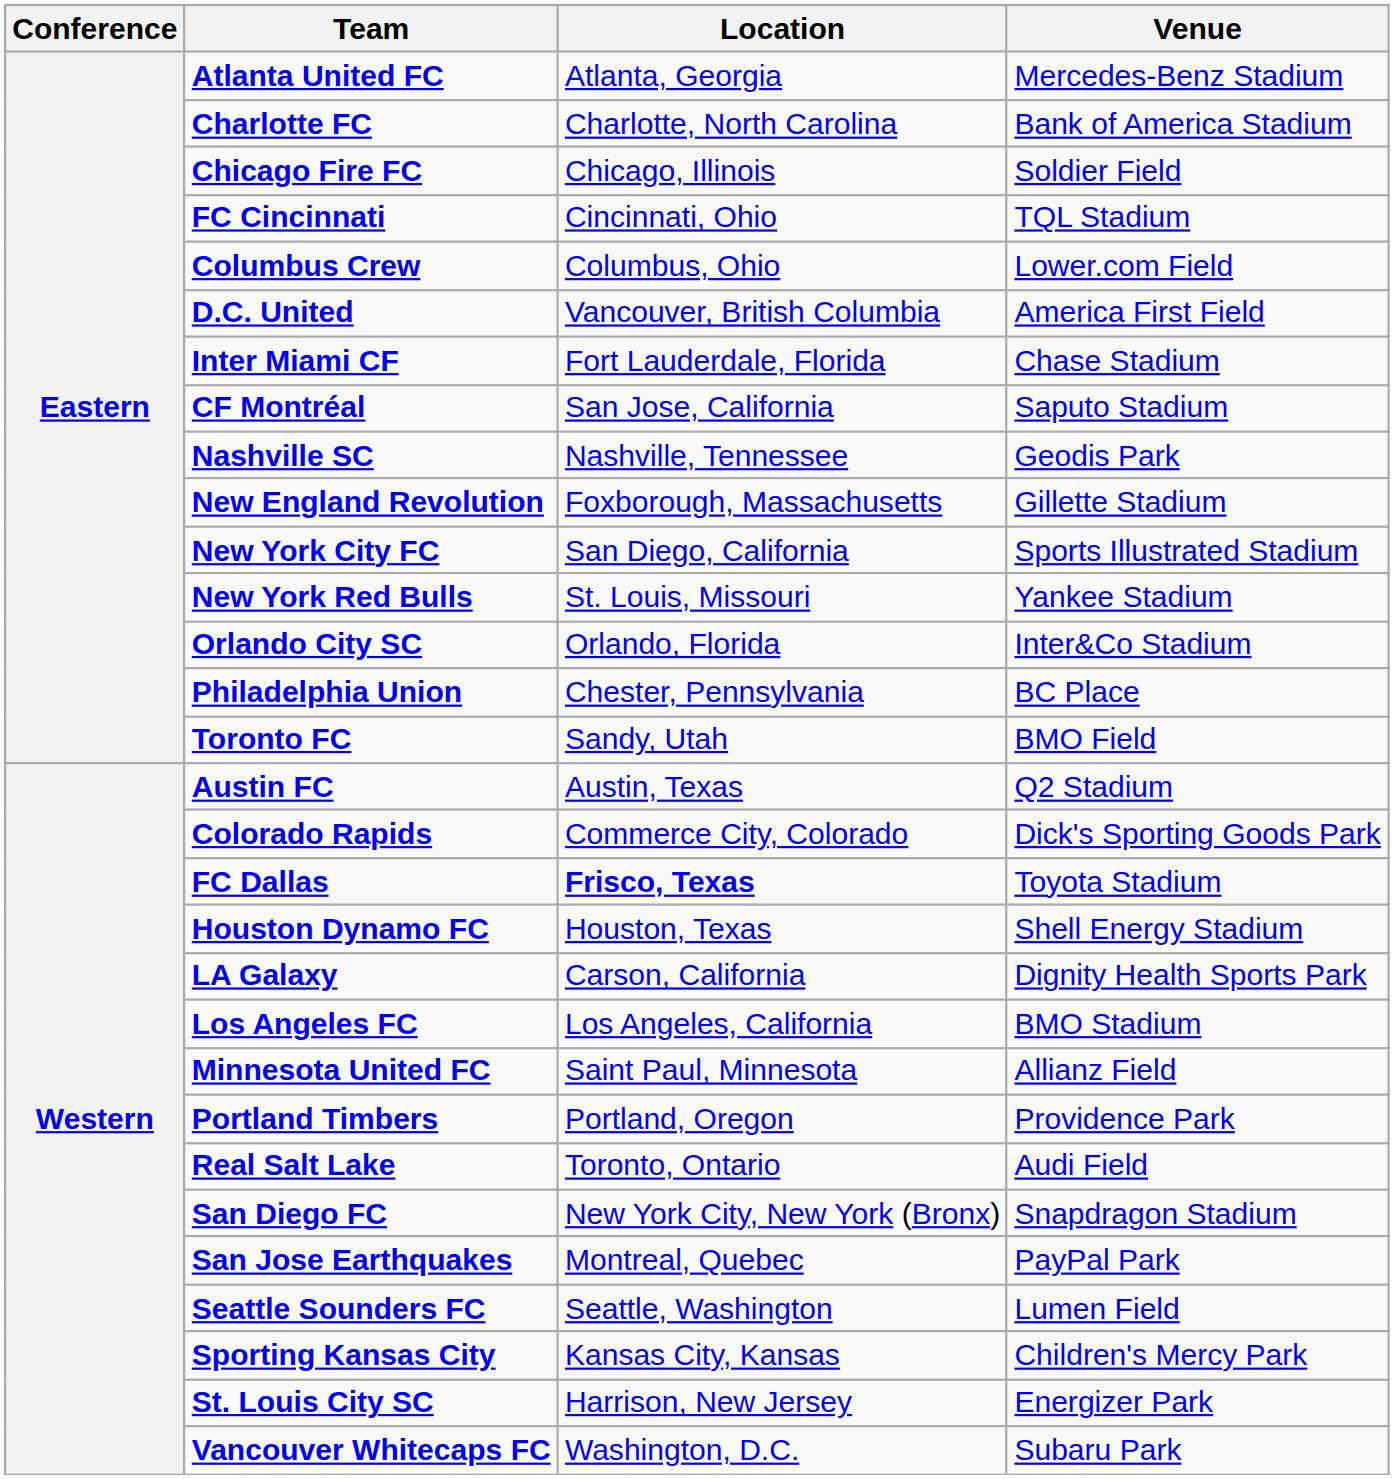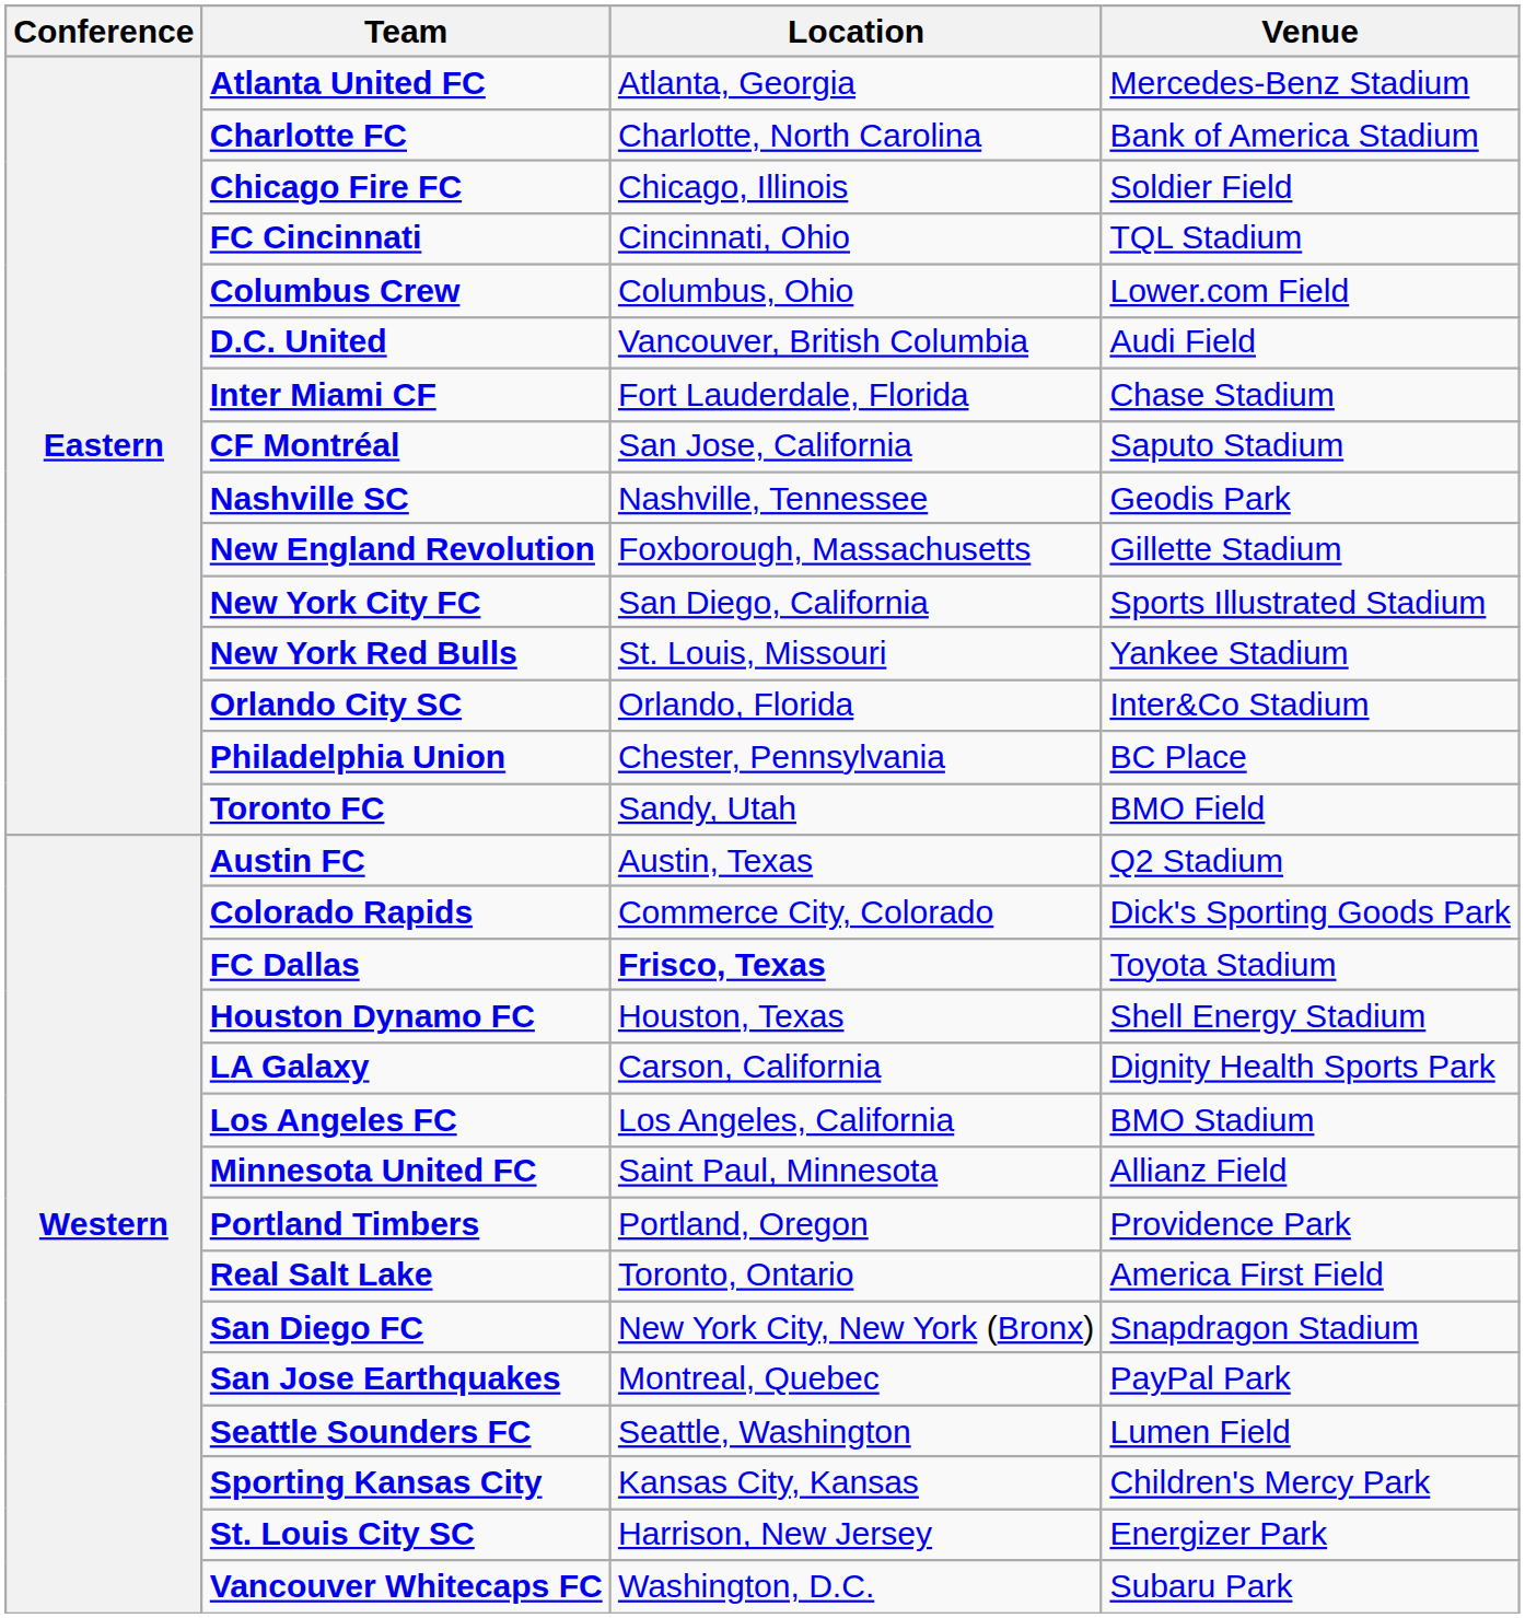 <table class="wikitable" style="font-size:85%">
 <tr>
 <th>Conference</th>
 <th>Team</th>
 <th>Location</th>
 <th>Venue</th>
 </tr>
 <tr>
 <th rowspan="15"><a href='#'>Eastern</a></th>
 <td><strong><a href='#'>Atlanta United FC</a></strong></td>
 <td><a href='#'>Atlanta, Georgia</a></td>
 <td><a href='#'>Mercedes-Benz Stadium</a></td>
 </tr>
 <tr>
 <td><strong><a href='#'>Charlotte FC</a></strong></td>
 <td><a href='#'>Charlotte, North Carolina</a></td>
 <td><a href='#'>Bank of America Stadium</a></td>
 </tr>
 <tr>
 <td><strong><a href='#'>Chicago Fire FC</a></strong></td>
 <td><a href='#'>Chicago, Illinois</a></td>
 <td><a href='#'>Soldier Field</a></td>
 </tr>
 <tr>
 <td><strong><a href='#'>FC Cincinnati</a></strong></td>
 <td><a href='#'>Cincinnati, Ohio</a></td>
 <td><a href='#'>TQL Stadium</a></td>
 </tr>
 <tr>
 <td><strong><a href='#'>Columbus Crew</a></strong></td>
 <td><a href='#'>Columbus, Ohio</a></td>
 <td><a href='#'>Lower.com Field</a></td>
 </tr>
 <tr>
 <td><strong><a href='#'>D.C. United</a></strong></td>
 <td><a href='#'>Vancouver, British Columbia</a></td>
-<td><a href='#'>America First Field</a></td>
+<td><a href='#'>Audi Field</a></td>
 </tr>
 <tr>
 <td><strong><a href='#'>Inter Miami CF</a></strong></td>
 <td><a href='#'>Fort Lauderdale, Florida</a></td>
 <td><a href='#'>Chase Stadium</a></td>
 </tr>
 <tr>
 <td><strong><a href='#'>CF Montréal</a></strong></td>
 <td><a href='#'>San Jose, California</a></td>
 <td><a href='#'>Saputo Stadium</a></td>
 </tr>
 <tr>
 <td><strong><a href='#'>Nashville SC</a></strong></td>
 <td><a href='#'>Nashville, Tennessee</a></td>
 <td><a href='#'>Geodis Park</a></td>
 </tr>
 <tr>
 <td><strong><a href='#'>New England Revolution</a></strong></td>
 <td><a href='#'>Foxborough, Massachusetts</a></td>
 <td><a href='#'>Gillette Stadium</a></td>
 </tr>
 <tr>
 <td><strong><a href='#'>New York City FC</a></strong></td>
 <td><a href='#'>San Diego, California</a></td>
 <td><a href='#'>Sports Illustrated Stadium</a></td>
 </tr>
 <tr>
 <td><strong><a href='#'>New York Red Bulls</a></strong></td>
 <td><a href='#'>St. Louis, Missouri</a></td>
 <td><a href='#'>Yankee Stadium</a></td>
 </tr>
 <tr>
 <td><strong><a href='#'>Orlando City SC</a></strong></td>
 <td><a href='#'>Orlando, Florida</a></td>
 <td><a href='#'>Inter&Co Stadium</a></td>
 </tr>
 <tr>
 <td><strong><a href='#'>Philadelphia Union</a></strong></td>
 <td><a href='#'>Chester, Pennsylvania</a></td>
 <td><a href='#'>BC Place</a></td>
 </tr>
 <tr>
 <td><strong><a href='#'>Toronto FC</a></strong></td>
 <td><a href='#'>Sandy, Utah</a></td>
 <td><a href='#'>BMO Field</a></td>
 </tr>
 <tr>
 <th rowspan="15"><a href='#'>Western</a></th>
 <td><strong><a href='#'>Austin FC</a></strong></td>
 <td><a href='#'>Austin, Texas</a></td>
 <td><a href='#'>Q2 Stadium</a></td>
 </tr>
 <tr>
 <td><strong><a href='#'>Colorado Rapids</a></strong></td>
 <td><a href='#'>Commerce City, Colorado</a></td>
 <td><a href='#'>Dick's Sporting Goods Park</a></td>
 </tr>
 <tr>
 <td><strong><a href='#'>FC Dallas</a></strong></td>
 <td><strong><a href='#'>Frisco, Texas</a></strong></td>
 <td><a href='#'>Toyota Stadium</a></td>
 </tr>
 <tr>
 <td><strong><a href='#'>Houston Dynamo FC</a></strong></td>
 <td><a href='#'>Houston, Texas</a></td>
 <td><a href='#'>Shell Energy Stadium</a></td>
 </tr>
 <tr>
 <td><strong><a href='#'>LA Galaxy</a></strong></td>
 <td><a href='#'>Carson, California</a></td>
 <td><a href='#'>Dignity Health Sports Park</a></td>
 </tr>
 <tr>
 <td><strong><a href='#'>Los Angeles FC</a></strong></td>
 <td><a href='#'>Los Angeles, California</a></td>
 <td><a href='#'>BMO Stadium</a></td>
 </tr>
 <tr>
 <td><strong><a href='#'>Minnesota United FC</a></strong></td>
 <td><a href='#'>Saint Paul, Minnesota</a></td>
 <td><a href='#'>Allianz Field</a></td>
 </tr>
 <tr>
 <td><strong><a href='#'>Portland Timbers</a></strong></td>
 <td><a href='#'>Portland, Oregon</a></td>
 <td><a href='#'>Providence Park</a></td>
 </tr>
 <tr>
 <td><strong><a href='#'>Real Salt Lake</a></strong></td>
 <td><a href='#'>Toronto, Ontario</a></td>
-<td><a href='#'>Audi Field</a></td>
+<td><a href='#'>America First Field</a></td>
 </tr>
 <tr>
 <td><strong><a href='#'>San Diego FC</a></strong></td>
 <td><a href='#'>New York City, New York</a> (<a href='#'>Bronx</a>)</td>
 <td><a href='#'>Snapdragon Stadium</a></td>
 </tr>
 <tr>
 <td><strong><a href='#'>San Jose Earthquakes</a></strong></td>
 <td><a href='#'>Montreal, Quebec</a></td>
 <td><a href='#'>PayPal Park</a></td>
 </tr>
 <tr>
 <td><strong><a href='#'>Seattle Sounders FC</a></strong></td>
 <td><a href='#'>Seattle, Washington</a></td>
 <td><a href='#'>Lumen Field</a></td>
 </tr>
 <tr>
 <td><strong><a href='#'>Sporting Kansas City</a></strong></td>
 <td><a href='#'>Kansas City, Kansas</a></td>
 <td><a href='#'>Children's Mercy Park</a></td>
 </tr>
 <tr>
 <td><strong><a href='#'>St. Louis City SC</a></strong></td>
 <td><a href='#'>Harrison, New Jersey</a></td>
 <td><a href='#'>Energizer Park</a></td>
 </tr>
 <tr>
 <td><strong><a href='#'>Vancouver Whitecaps FC</a></strong></td>
 <td><a href='#'>Washington, D.C.</a></td>
 <td><a href='#'>Subaru Park</a></td>
 </tr>
 </table>
